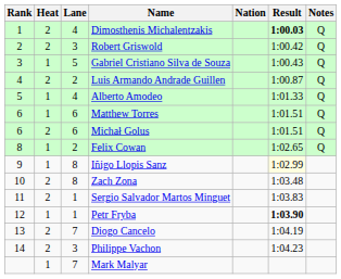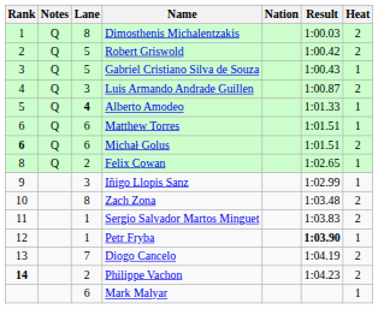 <table class="wikitable sortable" style="text-align:center">
 <tr>
 <th>Rank</th>
-<th>Heat</th>
+<th>Notes</th>
 <th>Lane</th>
 <th>Name</th>
 <th>Nation</th>
 <th>Result</th>
-<th>Notes</th>
+<th>Heat</th>
 </tr>
 <tr bgcolor=ccffcc>
 <td>1</td>
-<td>2</td>
-<td>4</td>
+<td>Q</td>
+<td>8</td>
 <td align=left><a href='#'>Dimosthenis Michalentzakis</a></td>
 <td align=left></td>
-<td><strong>1:00.03</strong></td>
-<td>Q</td>
+<td>1:00.03</td>
+<td>2</td>
 </tr>
 <tr bgcolor=ccffcc>
 <td>2</td>
-<td>2</td>
-<td>3</td>
+<td>Q</td>
+<td>5</td>
 <td align=left><a href='#'>Robert Griswold</a></td>
 <td align=left></td>
 <td>1:00.42</td>
-<td>Q</td>
+<td>2</td>
 </tr>
 <tr bgcolor=ccffcc>
 <td>3</td>
-<td>1</td>
+<td>Q</td>
 <td>5</td>
 <td align=left><a href='#'>Gabriel Cristiano Silva de Souza</a></td>
 <td align=left></td>
 <td>1:00.43</td>
-<td>Q</td>
+<td>1</td>
 </tr>
 <tr bgcolor=ccffcc>
 <td>4</td>
-<td>2</td>
-<td>2</td>
+<td>Q</td>
+<td>3</td>
 <td align=left><a href='#'>Luis Armando Andrade Guillen</a></td>
 <td align=left></td>
 <td>1:00.87</td>
-<td>Q</td>
+<td>2</td>
 </tr>
 <tr bgcolor=ccffcc>
 <td>5</td>
-<td>1</td>
-<td>4</td>
+<td>Q</td>
+<td><strong>4</strong></td>
 <td align=left><a href='#'>Alberto Amodeo</a></td>
 <td align=left></td>
 <td>1:01.33</td>
-<td>Q</td>
+<td>1</td>
 </tr>
 <tr bgcolor=ccffcc>
 <td>6</td>
-<td>1</td>
+<td>Q</td>
 <td>6</td>
 <td align=left><a href='#'>Matthew Torres</a></td>
 <td align=left></td>
 <td>1:01.51</td>
-<td>Q</td>
+<td>1</td>
 </tr>
 <tr bgcolor=ccffcc>
-<td>6</td>
-<td>2</td>
+<td><strong>6</strong></td>
+<td>Q</td>
 <td>6</td>
 <td align=left><a href='#'>Michał Golus</a></td>
 <td align=left></td>
 <td>1:01.51</td>
-<td>Q</td>
+<td>2</td>
 </tr>
 <tr bgcolor=ccffcc>
 <td>8</td>
-<td>1</td>
+<td>Q</td>
 <td>2</td>
 <td align=left><a href='#'>Felix Cowan</a></td>
 <td align=left></td>
 <td>1:02.65</td>
-<td>Q</td>
+<td>1</td>
 </tr>
 <tr>
 <td>9</td>
-<td>1</td>
-<td>8</td>
+<td></td>
+<td>3</td>
 <td align=left><a href='#'>Iñigo Llopis Sanz</a></td>
 <td align=left></td>
-<td style="background: lightyellow;">1:02.99</td>
-<td></td>
+<td>1:02.99</td>
+<td>1</td>
 </tr>
 <tr>
 <td>10</td>
-<td>2</td>
+<td></td>
 <td>8</td>
 <td align=left><a href='#'>Zach Zona</a></td>
 <td align=left></td>
 <td>1:03.48</td>
-<td></td>
+<td>2</td>
 </tr>
 <tr>
 <td>11</td>
-<td>2</td>
+<td></td>
 <td>1</td>
 <td align=left><a href='#'>Sergio Salvador Martos Minguet</a></td>
 <td align=left></td>
 <td>1:03.83</td>
-<td></td>
+<td>2</td>
 </tr>
 <tr>
 <td>12</td>
-<td>1</td>
+<td></td>
 <td>1</td>
 <td align=left><a href='#'>Petr Fryba</a></td>
 <td align=left></td>
 <td><strong>1:03.90</strong></td>
-<td></td>
+<td>1</td>
 </tr>
 <tr>
 <td>13</td>
-<td>2</td>
+<td></td>
 <td>7</td>
 <td align=left><a href='#'>Diogo Cancelo</a></td>
 <td align=left></td>
 <td>1:04.19</td>
-<td></td>
+<td>2</td>
 </tr>
 <tr>
-<td>14</td>
+<td><strong>14</strong></td>
+<td></td>
 <td>2</td>
-<td>3</td>
 <td align=left><a href='#'>Philippe Vachon</a></td>
 <td align=left></td>
 <td>1:04.23</td>
-<td></td>
+<td>2</td>
 </tr>
 <tr>
 <td></td>
-<td>1</td>
-<td>7</td>
+<td></td>
+<td>6</td>
 <td align=left><a href='#'>Mark Malyar</a></td>
 <td align=left></td>
 <td data-sort-value=9:99.99></td>
-<td></td>
+<td>1</td>
 </tr>
 </table>
